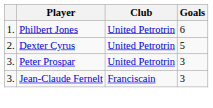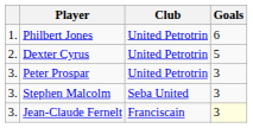 <table class="wikitable">
 <tr>
 <th></th>
 <th>Player</th>
 <th>Club</th>
 <th>Goals</th>
 </tr>
 <tr>
 <td>1.</td>
 <td> <a href='#'>Philbert Jones</a></td>
 <td><a href='#'>United Petrotrin</a></td>
 <td>6</td>
 </tr>
 <tr>
 <td>2.</td>
 <td> <a href='#'>Dexter Cyrus</a></td>
 <td><a href='#'>United Petrotrin</a></td>
 <td>5</td>
 </tr>
 <tr>
 <td>3.</td>
 <td> <a href='#'>Peter Prospar</a></td>
 <td><a href='#'>United Petrotrin</a></td>
 <td>3</td>
 </tr>
 <tr>
 <td>3.</td>
+<td> <a href='#'>Stephen Malcolm</a></td>
+<td><a href='#'>Seba United</a></td>
+<td>3</td>
+</tr>
+<tr>
+<td>3.</td>
 <td> <a href='#'>Jean-Claude Fernelt</a></td>
 <td><a href='#'>Franciscain</a></td>
-<td>3</td>
+<td style="background: lightyellow;">3</td>
 </tr>
 </table>
